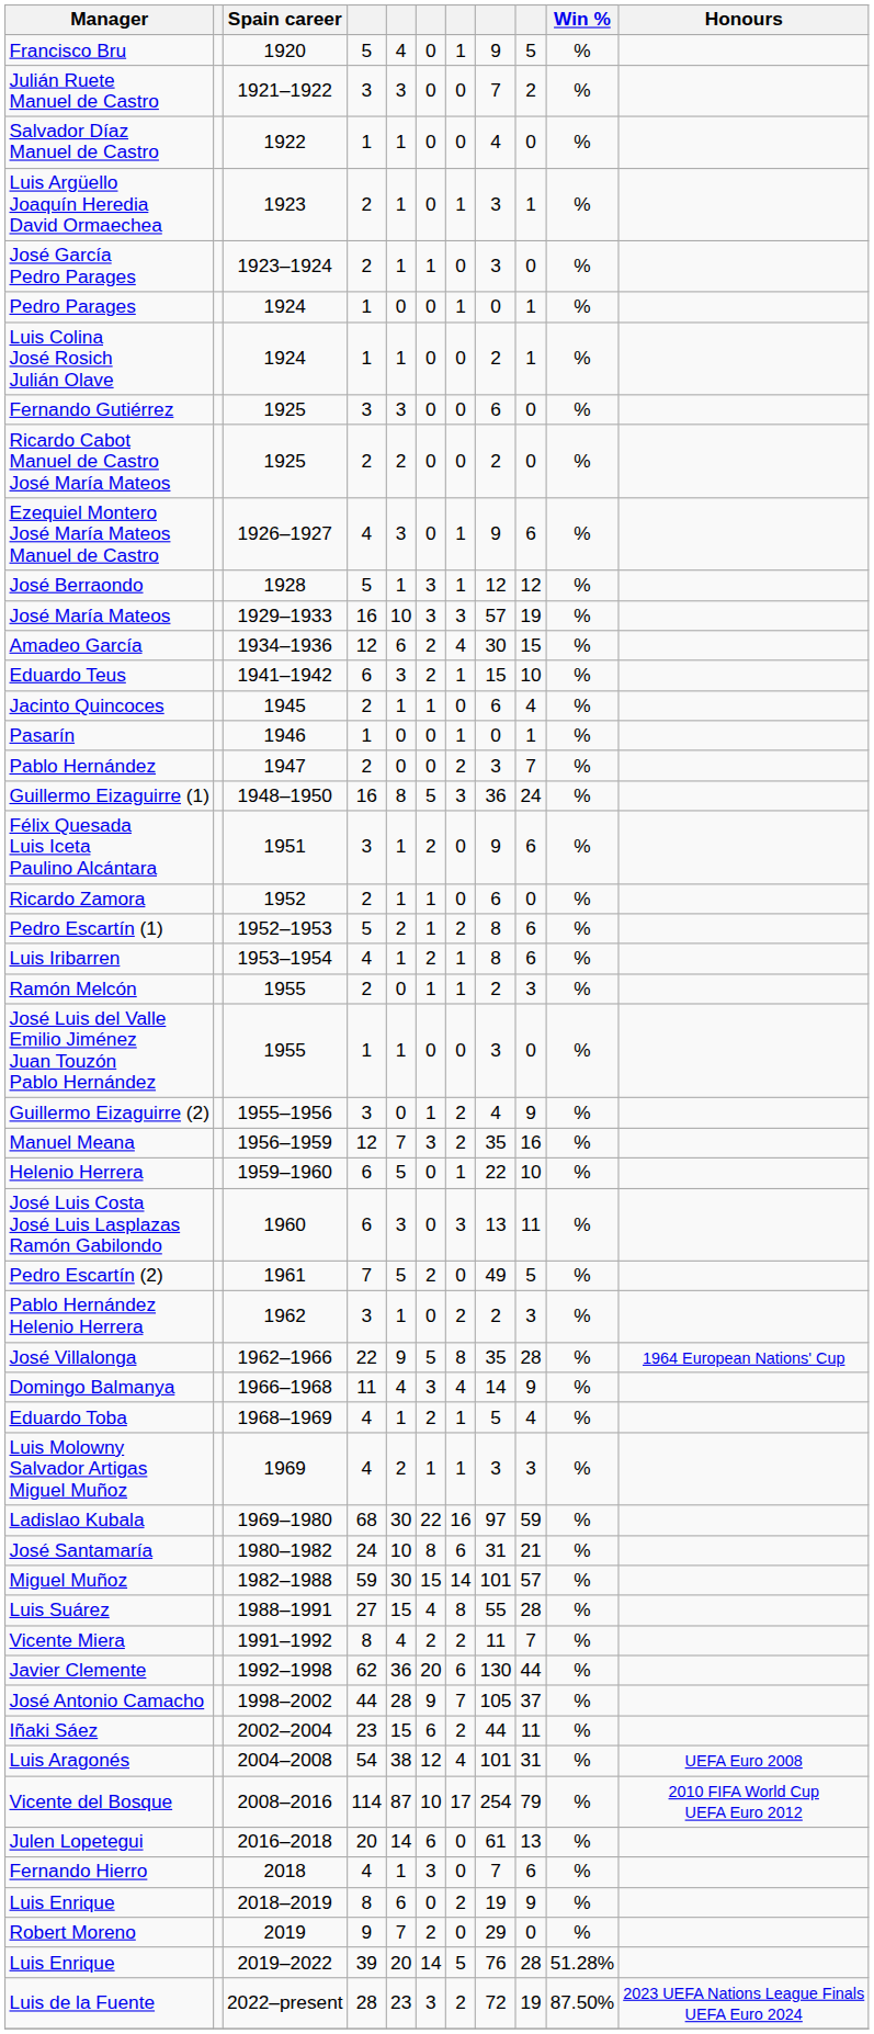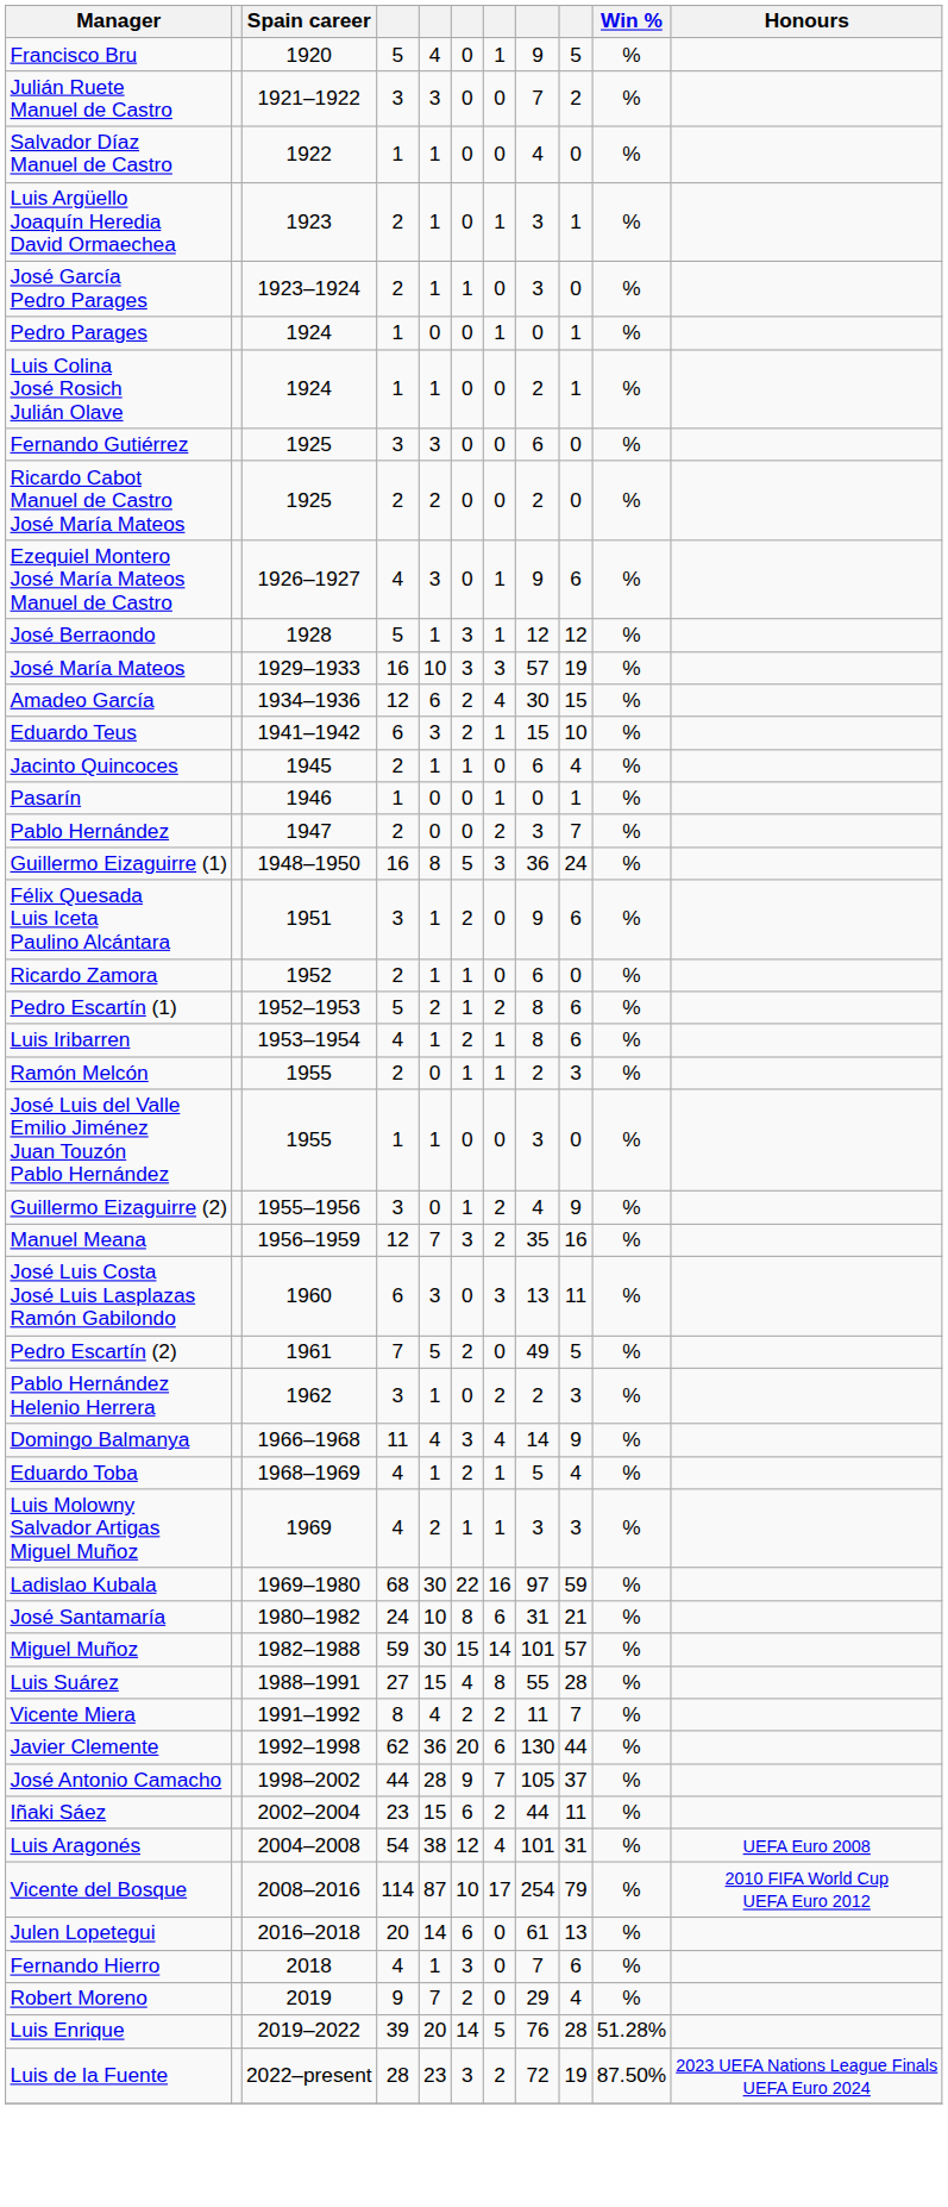 <table class="wikitable sortable" style="text-align: center;">
 <tr>
 <th>Manager</th>
 <th></th>
 <th>Spain career</th>
 <th></th>
 <th></th>
 <th></th>
 <th></th>
 <th></th>
 <th></th>
 <th><a href='#'>Win %</a></th>
 <th class="unsortable">Honours</th>
 </tr>
 <tr>
 <td style="text-align: left;"><a href='#'>Francisco Bru</a></td>
 <td></td>
 <td>1920</td>
 <td>5</td>
 <td>4</td>
 <td>0</td>
 <td>1</td>
 <td>9</td>
 <td>5</td>
 <td>%</td>
 <td></td>
 </tr>
 <tr>
 <td style="text-align: left;"><a href='#'>Julián Ruete</a><br><a href='#'>Manuel de Castro</a></td>
 <td></td>
 <td>1921–1922</td>
 <td>3</td>
 <td>3</td>
 <td>0</td>
 <td>0</td>
 <td>7</td>
 <td>2</td>
 <td>%</td>
 <td></td>
 </tr>
 <tr>
 <td style="text-align: left;"><a href='#'>Salvador Díaz</a><br><a href='#'>Manuel de Castro</a></td>
 <td></td>
 <td>1922</td>
 <td>1</td>
 <td>1</td>
 <td>0</td>
 <td>0</td>
 <td>4</td>
 <td>0</td>
 <td>%</td>
 <td></td>
 </tr>
 <tr>
 <td style="text-align: left;"><a href='#'>Luis Argüello</a><br><a href='#'>Joaquín Heredia</a><br><a href='#'>David Ormaechea</a></td>
 <td></td>
 <td>1923</td>
 <td>2</td>
 <td>1</td>
 <td>0</td>
 <td>1</td>
 <td>3</td>
 <td>1</td>
 <td>%</td>
 <td></td>
 </tr>
 <tr>
 <td style="text-align: left;"><a href='#'>José García</a><br><a href='#'>Pedro Parages</a></td>
 <td></td>
 <td>1923–1924</td>
 <td>2</td>
 <td>1</td>
 <td>1</td>
 <td>0</td>
 <td>3</td>
 <td>0</td>
 <td>%</td>
 <td></td>
 </tr>
 <tr>
 <td style="text-align: left;"><a href='#'>Pedro Parages</a></td>
 <td></td>
 <td>1924</td>
 <td>1</td>
 <td>0</td>
 <td>0</td>
 <td>1</td>
 <td>0</td>
 <td>1</td>
 <td>%</td>
 <td></td>
 </tr>
 <tr>
 <td style="text-align: left;"><a href='#'>Luis Colina</a><br><a href='#'>José Rosich</a><br><a href='#'>Julián Olave</a></td>
 <td></td>
 <td>1924</td>
 <td>1</td>
 <td>1</td>
 <td>0</td>
 <td>0</td>
 <td>2</td>
 <td>1</td>
 <td>%</td>
 <td></td>
 </tr>
 <tr>
 <td style="text-align: left;"><a href='#'>Fernando Gutiérrez</a></td>
 <td></td>
 <td>1925</td>
 <td>3</td>
 <td>3</td>
 <td>0</td>
 <td>0</td>
 <td>6</td>
 <td>0</td>
 <td>%</td>
 <td></td>
 </tr>
 <tr>
 <td style="text-align: left;"><a href='#'>Ricardo Cabot</a><br><a href='#'>Manuel de Castro</a><br><a href='#'>José María Mateos</a></td>
 <td></td>
 <td>1925</td>
 <td>2</td>
 <td>2</td>
 <td>0</td>
 <td>0</td>
 <td>2</td>
 <td>0</td>
 <td>%</td>
 <td></td>
 </tr>
 <tr>
 <td style="text-align: left;"><a href='#'>Ezequiel Montero</a><br><a href='#'>José María Mateos</a><br><a href='#'>Manuel de Castro</a></td>
 <td></td>
 <td>1926–1927</td>
 <td>4</td>
 <td>3</td>
 <td>0</td>
 <td>1</td>
 <td>9</td>
 <td>6</td>
 <td>%</td>
 <td></td>
 </tr>
 <tr>
 <td style="text-align: left;"><a href='#'>José Berraondo</a></td>
 <td></td>
 <td>1928</td>
 <td>5</td>
 <td>1</td>
 <td>3</td>
 <td>1</td>
 <td>12</td>
 <td>12</td>
 <td>%</td>
 <td></td>
 </tr>
 <tr>
 <td style="text-align: left;"><a href='#'>José María Mateos</a></td>
 <td></td>
 <td>1929–1933</td>
 <td>16</td>
 <td>10</td>
 <td>3</td>
 <td>3</td>
 <td>57</td>
 <td>19</td>
 <td>%</td>
 <td></td>
 </tr>
 <tr>
 <td style="text-align: left;"><a href='#'>Amadeo García</a></td>
 <td></td>
 <td>1934–1936</td>
 <td>12</td>
 <td>6</td>
 <td>2</td>
 <td>4</td>
 <td>30</td>
 <td>15</td>
 <td>%</td>
 <td></td>
 </tr>
 <tr>
 <td style="text-align: left;"><a href='#'>Eduardo Teus</a></td>
 <td></td>
 <td>1941–1942</td>
 <td>6</td>
 <td>3</td>
 <td>2</td>
 <td>1</td>
 <td>15</td>
 <td>10</td>
 <td>%</td>
 <td></td>
 </tr>
 <tr>
 <td style="text-align: left;"><a href='#'>Jacinto Quincoces</a></td>
 <td></td>
 <td>1945</td>
 <td>2</td>
 <td>1</td>
 <td>1</td>
 <td>0</td>
 <td>6</td>
 <td>4</td>
 <td>%</td>
 <td></td>
 </tr>
 <tr>
 <td style="text-align: left;"><a href='#'>Pasarín</a></td>
 <td></td>
 <td>1946</td>
 <td>1</td>
 <td>0</td>
 <td>0</td>
 <td>1</td>
 <td>0</td>
 <td>1</td>
 <td>%</td>
 <td></td>
 </tr>
 <tr>
 <td style="text-align: left;"><a href='#'>Pablo Hernández</a></td>
 <td></td>
 <td>1947</td>
 <td>2</td>
 <td>0</td>
 <td>0</td>
 <td>2</td>
 <td>3</td>
 <td>7</td>
 <td>%</td>
 <td></td>
 </tr>
 <tr>
 <td style="text-align: left;"><a href='#'>Guillermo Eizaguirre</a> (1)</td>
 <td></td>
 <td>1948–1950</td>
 <td>16</td>
 <td>8</td>
 <td>5</td>
 <td>3</td>
 <td>36</td>
 <td>24</td>
 <td>%</td>
 <td></td>
 </tr>
 <tr>
 <td style="text-align: left;"><a href='#'>Félix Quesada</a><br><a href='#'>Luis Iceta</a><br><a href='#'>Paulino Alcántara</a></td>
 <td><br></td>
 <td>1951</td>
 <td>3</td>
 <td>1</td>
 <td>2</td>
 <td>0</td>
 <td>9</td>
 <td>6</td>
 <td>%</td>
 <td></td>
 </tr>
 <tr>
 <td style="text-align: left;"><a href='#'>Ricardo Zamora</a></td>
 <td></td>
 <td>1952</td>
 <td>2</td>
 <td>1</td>
 <td>1</td>
 <td>0</td>
 <td>6</td>
 <td>0</td>
 <td>%</td>
 <td></td>
 </tr>
 <tr>
 <td style="text-align: left;"><a href='#'>Pedro Escartín</a> (1)</td>
 <td></td>
 <td>1952–1953</td>
 <td>5</td>
 <td>2</td>
 <td>1</td>
 <td>2</td>
 <td>8</td>
 <td>6</td>
 <td>%</td>
 <td></td>
 </tr>
 <tr>
 <td style="text-align: left;"><a href='#'>Luis Iribarren</a></td>
 <td></td>
 <td>1953–1954</td>
 <td>4</td>
 <td>1</td>
 <td>2</td>
 <td>1</td>
 <td>8</td>
 <td>6</td>
 <td>%</td>
 <td></td>
 </tr>
 <tr>
 <td style="text-align: left;"><a href='#'>Ramón Melcón</a></td>
 <td></td>
 <td>1955</td>
 <td>2</td>
 <td>0</td>
 <td>1</td>
 <td>1</td>
 <td>2</td>
 <td>3</td>
 <td>%</td>
 <td></td>
 </tr>
 <tr>
 <td style="text-align: left;"><a href='#'>José Luis del Valle</a><br><a href='#'>Emilio Jiménez</a><br><a href='#'>Juan Touzón</a><br><a href='#'>Pablo Hernández</a></td>
 <td></td>
 <td>1955</td>
 <td>1</td>
 <td>1</td>
 <td>0</td>
 <td>0</td>
 <td>3</td>
 <td>0</td>
 <td>%</td>
 <td></td>
 </tr>
 <tr>
 <td style="text-align: left;"><a href='#'>Guillermo Eizaguirre</a> (2)</td>
 <td></td>
 <td>1955–1956</td>
 <td>3</td>
 <td>0</td>
 <td>1</td>
 <td>2</td>
 <td>4</td>
 <td>9</td>
 <td>%</td>
 <td></td>
 </tr>
 <tr>
 <td style="text-align: left;"><a href='#'>Manuel Meana</a></td>
 <td></td>
 <td>1956–1959</td>
 <td>12</td>
 <td>7</td>
 <td>3</td>
 <td>2</td>
 <td>35</td>
 <td>16</td>
 <td>%</td>
 <td></td>
 </tr>
 <tr>
-<td style="text-align: left;"><a href='#'>Helenio Herrera</a></td>
-<td></td>
-<td>1959–1960</td>
-<td>6</td>
-<td>5</td>
-<td>0</td>
-<td>1</td>
-<td>22</td>
-<td>10</td>
-<td>%</td>
-<td></td>
-</tr>
-<tr>
 <td style="text-align: left;"><a href='#'>José Luis Costa</a><br><a href='#'>José Luis Lasplazas</a><br><a href='#'>Ramón Gabilondo</a></td>
 <td></td>
 <td>1960</td>
 <td>6</td>
 <td>3</td>
 <td>0</td>
 <td>3</td>
 <td>13</td>
 <td>11</td>
 <td>%</td>
 <td></td>
 </tr>
 <tr>
 <td style="text-align: left;"><a href='#'>Pedro Escartín</a> (2)</td>
 <td></td>
 <td>1961</td>
 <td>7</td>
 <td>5</td>
 <td>2</td>
 <td>0</td>
 <td>49</td>
 <td>5</td>
 <td>%</td>
 <td></td>
 </tr>
 <tr>
 <td style="text-align: left;"><a href='#'>Pablo Hernández</a><br><a href='#'>Helenio Herrera</a></td>
 <td><br></td>
 <td>1962</td>
 <td>3</td>
 <td>1</td>
 <td>0</td>
 <td>2</td>
 <td>2</td>
 <td>3</td>
 <td>%</td>
 <td></td>
-</tr>
-<tr>
-<td style="text-align: left;"><a href='#'>José Villalonga</a></td>
-<td></td>
-<td>1962–1966</td>
-<td>22</td>
-<td>9</td>
-<td>5</td>
-<td>8</td>
-<td>35</td>
-<td>28</td>
-<td>%</td>
-<td><small><a href='#'>1964 European Nations' Cup</a></small></td>
 </tr>
 <tr>
 <td style="text-align: left;"><a href='#'>Domingo Balmanya</a></td>
 <td></td>
 <td>1966–1968</td>
 <td>11</td>
 <td>4</td>
 <td>3</td>
 <td>4</td>
 <td>14</td>
 <td>9</td>
 <td>%</td>
 <td></td>
 </tr>
 <tr>
 <td style="text-align: left;"><a href='#'>Eduardo Toba</a></td>
 <td></td>
 <td>1968–1969</td>
 <td>4</td>
 <td>1</td>
 <td>2</td>
 <td>1</td>
 <td>5</td>
 <td>4</td>
 <td>%</td>
 <td></td>
 </tr>
 <tr>
 <td style="text-align: left;"><a href='#'>Luis Molowny</a><br><a href='#'>Salvador Artigas</a><br><a href='#'>Miguel Muñoz</a></td>
 <td></td>
 <td>1969</td>
 <td>4</td>
 <td>2</td>
 <td>1</td>
 <td>1</td>
 <td>3</td>
 <td>3</td>
 <td>%</td>
 <td></td>
 </tr>
 <tr>
 <td style="text-align: left;"><a href='#'>Ladislao Kubala</a></td>
 <td></td>
 <td>1969–1980</td>
 <td>68</td>
 <td>30</td>
 <td>22</td>
 <td>16</td>
 <td>97</td>
 <td>59</td>
 <td>%</td>
 <td></td>
 </tr>
 <tr>
 <td style="text-align: left;"><a href='#'>José Santamaría</a></td>
 <td></td>
 <td>1980–1982</td>
 <td>24</td>
 <td>10</td>
 <td>8</td>
 <td>6</td>
 <td>31</td>
 <td>21</td>
 <td>%</td>
 <td></td>
 </tr>
 <tr>
 <td style="text-align: left;"><a href='#'>Miguel Muñoz</a></td>
 <td></td>
 <td>1982–1988</td>
 <td>59</td>
 <td>30</td>
 <td>15</td>
 <td>14</td>
 <td>101</td>
 <td>57</td>
 <td>%</td>
 <td></td>
 </tr>
 <tr>
 <td style="text-align: left;"><a href='#'>Luis Suárez</a></td>
 <td></td>
 <td>1988–1991</td>
 <td>27</td>
 <td>15</td>
 <td>4</td>
 <td>8</td>
 <td>55</td>
 <td>28</td>
 <td>%</td>
 <td></td>
 </tr>
 <tr>
 <td style="text-align: left;"><a href='#'>Vicente Miera</a></td>
 <td></td>
 <td>1991–1992</td>
 <td>8</td>
 <td>4</td>
 <td>2</td>
 <td>2</td>
 <td>11</td>
 <td>7</td>
 <td>%</td>
 <td></td>
 </tr>
 <tr>
 <td style="text-align: left;"><a href='#'>Javier Clemente</a></td>
 <td></td>
 <td>1992–1998</td>
 <td>62</td>
 <td>36</td>
 <td>20</td>
 <td>6</td>
 <td>130</td>
 <td>44</td>
 <td>%</td>
 <td></td>
 </tr>
 <tr>
 <td style="text-align: left;"><a href='#'>José Antonio Camacho</a></td>
 <td></td>
 <td>1998–2002</td>
 <td>44</td>
 <td>28</td>
 <td>9</td>
 <td>7</td>
 <td>105</td>
 <td>37</td>
 <td>%</td>
 <td></td>
 </tr>
 <tr>
 <td style="text-align: left;"><a href='#'>Iñaki Sáez</a></td>
 <td></td>
 <td>2002–2004</td>
 <td>23</td>
 <td>15</td>
 <td>6</td>
 <td>2</td>
 <td>44</td>
 <td>11</td>
 <td>%</td>
 <td></td>
 </tr>
 <tr>
 <td style="text-align: left;"><a href='#'>Luis Aragonés</a></td>
 <td></td>
 <td>2004–2008</td>
 <td>54</td>
 <td>38</td>
 <td>12</td>
 <td>4</td>
 <td>101</td>
 <td>31</td>
 <td>%</td>
 <td><small><a href='#'>UEFA Euro 2008</a></small></td>
 </tr>
 <tr>
 <td style="text-align: left;"><a href='#'>Vicente del Bosque</a></td>
 <td></td>
 <td>2008–2016</td>
 <td>114</td>
 <td>87</td>
 <td>10</td>
 <td>17</td>
 <td>254</td>
 <td>79</td>
 <td>%</td>
 <td><small><a href='#'>2010 FIFA World Cup</a><br><a href='#'>UEFA Euro 2012</a></small></td>
 </tr>
 <tr>
 <td style="text-align: left;"><a href='#'>Julen Lopetegui</a></td>
 <td></td>
 <td>2016–2018</td>
 <td>20</td>
 <td>14</td>
 <td>6</td>
 <td>0</td>
 <td>61</td>
 <td>13</td>
 <td>%</td>
 <td></td>
 </tr>
 <tr>
 <td style="text-align: left;"><a href='#'>Fernando Hierro</a></td>
 <td></td>
 <td>2018</td>
 <td>4</td>
 <td>1</td>
 <td>3</td>
 <td>0</td>
 <td>7</td>
 <td>6</td>
 <td>%</td>
 <td></td>
 </tr>
 <tr>
-<td style="text-align: left;"><a href='#'>Luis Enrique</a></td>
-<td></td>
-<td>2018–2019</td>
-<td>8</td>
-<td>6</td>
-<td>0</td>
-<td>2</td>
-<td>19</td>
-<td>9</td>
-<td>%</td>
-<td></td>
-</tr>
-<tr>
 <td style="text-align: left;"><a href='#'>Robert Moreno</a></td>
 <td></td>
 <td>2019</td>
 <td>9</td>
 <td>7</td>
 <td>2</td>
 <td>0</td>
 <td>29</td>
-<td>0</td>
+<td>4</td>
 <td>%</td>
 <td></td>
 </tr>
 <tr>
 <td style="text-align: left;"><a href='#'>Luis Enrique</a></td>
 <td></td>
 <td>2019–2022</td>
 <td>39</td>
 <td>20</td>
 <td>14</td>
 <td>5</td>
 <td>76</td>
 <td>28</td>
 <td>51.28%</td>
 <td></td>
 </tr>
 <tr>
 <td style="text-align: left;"><a href='#'>Luis de la Fuente</a></td>
 <td></td>
 <td>2022–present</td>
 <td>28</td>
 <td>23</td>
 <td>3</td>
 <td>2</td>
 <td>72</td>
 <td>19</td>
 <td>87.50%</td>
 <td><small><a href='#'>2023 UEFA Nations League Finals</a><br><a href='#'>UEFA Euro 2024</a></small></td>
 </tr>
 <tr>
 </tr>
 </table>
